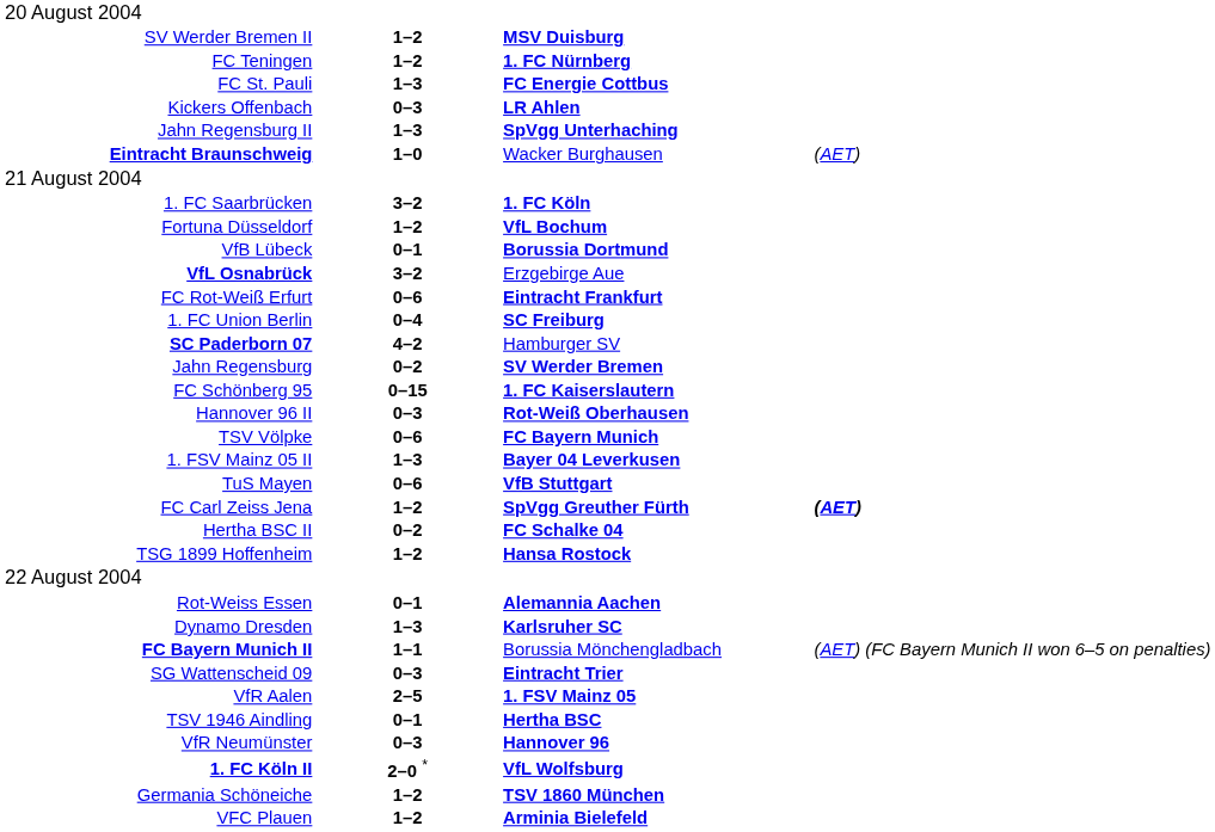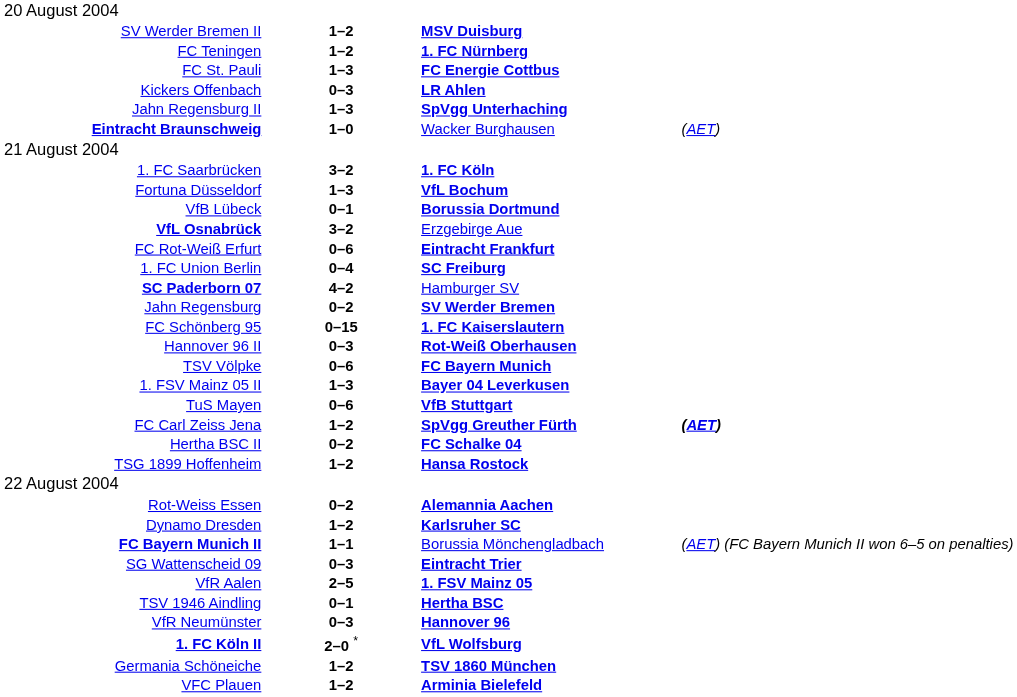 <table width=100% cellspacing=1>
 <tr>
 <th width=20%></th>
 <th width=12%></th>
 <th width=20%></th>
 <th></th>
 </tr>
 <tr>
 <td>20 August 2004</td>
 </tr>
 <tr style=font-size:90%>
 <td align=right><a href='#'>SV Werder Bremen II</a></td>
 <td align=center><strong>1–2</strong></td>
 <td><strong><a href='#'>MSV Duisburg</a></strong></td>
 </tr>
 <tr style=font-size:90%>
 <td align=right><a href='#'>FC Teningen</a></td>
 <td align=center><strong>1–2</strong></td>
 <td><strong><a href='#'>1. FC Nürnberg</a></strong></td>
 </tr>
 <tr style=font-size:90%>
 <td align=right><a href='#'>FC St. Pauli</a></td>
 <td align=center><strong>1–3</strong></td>
 <td><strong><a href='#'>FC Energie Cottbus</a></strong></td>
 </tr>
 <tr style=font-size:90%>
 <td align=right><a href='#'>Kickers Offenbach</a></td>
 <td align=center><strong>0–3</strong></td>
 <td><strong><a href='#'>LR Ahlen</a></strong></td>
 </tr>
 <tr style=font-size:90%>
 <td align=right><a href='#'>Jahn Regensburg II</a></td>
 <td align=center><strong>1–3</strong></td>
 <td><strong><a href='#'>SpVgg Unterhaching</a></strong></td>
 </tr>
 <tr style=font-size:90%>
 <td align=right><strong><a href='#'>Eintracht Braunschweig</a></strong></td>
 <td align=center><strong>1–0</strong></td>
 <td><a href='#'>Wacker Burghausen</a></td>
 <td><em>(<a href='#'>AET</a>)</em></td>
 </tr>
 <tr>
 <td>21 August 2004</td>
 </tr>
 <tr style=font-size:90%>
 <td align=right><a href='#'>1. FC Saarbrücken</a></td>
 <td align=center><strong>3–2</strong></td>
 <td><strong><a href='#'>1. FC Köln</a></strong></td>
 </tr>
 <tr style=font-size:90%>
 <td align=right><a href='#'>Fortuna Düsseldorf</a></td>
-<td align=center><strong>1–2</strong></td>
+<td align=center><strong>1–3</strong></td>
 <td><strong><a href='#'>VfL Bochum</a></strong></td>
 </tr>
 <tr style=font-size:90%>
 <td align=right><a href='#'>VfB Lübeck</a></td>
 <td align=center><strong>0–1</strong></td>
 <td><strong><a href='#'>Borussia Dortmund</a></strong></td>
 </tr>
 <tr style=font-size:90%>
 <td align=right><strong><a href='#'>VfL Osnabrück</a></strong></td>
 <td align=center><strong>3–2</strong></td>
 <td><a href='#'>Erzgebirge Aue</a></td>
 </tr>
 <tr style=font-size:90%>
 <td align=right><a href='#'>FC Rot-Weiß Erfurt</a></td>
 <td align=center><strong>0–6</strong></td>
 <td><strong><a href='#'>Eintracht Frankfurt</a></strong></td>
 </tr>
 <tr style=font-size:90%>
 <td align=right><a href='#'>1. FC Union Berlin</a></td>
 <td align=center><strong>0–4</strong></td>
 <td><strong><a href='#'>SC Freiburg</a></strong></td>
 </tr>
 <tr style=font-size:90%>
 <td align=right><strong><a href='#'>SC Paderborn 07</a></strong></td>
 <td align=center><strong>4–2</strong></td>
 <td><a href='#'>Hamburger SV</a></td>
 </tr>
 <tr style=font-size:90%>
 <td align=right><a href='#'>Jahn Regensburg</a></td>
 <td align=center><strong>0–2</strong></td>
 <td><strong><a href='#'>SV Werder Bremen</a></strong></td>
 </tr>
 <tr style=font-size:90%>
 <td align=right><a href='#'>FC Schönberg 95</a></td>
 <td align=center><strong>0–15</strong></td>
 <td><strong><a href='#'>1. FC Kaiserslautern</a></strong></td>
 </tr>
 <tr style=font-size:90%>
 <td align=right><a href='#'>Hannover 96 II</a></td>
 <td align=center><strong>0–3</strong></td>
 <td><strong><a href='#'>Rot-Weiß Oberhausen</a></strong></td>
 </tr>
 <tr style=font-size:90%>
 <td align=right><a href='#'>TSV Völpke</a></td>
 <td align=center><strong>0–6</strong></td>
 <td><strong><a href='#'>FC Bayern Munich</a></strong></td>
 </tr>
 <tr style=font-size:90%>
 <td align=right><a href='#'>1. FSV Mainz 05 II</a></td>
 <td align=center><strong>1–3</strong></td>
 <td><strong><a href='#'>Bayer 04 Leverkusen</a></strong></td>
 </tr>
 <tr style=font-size:90%>
 <td align=right><a href='#'>TuS Mayen</a></td>
 <td align=center><strong>0–6</strong></td>
 <td><strong><a href='#'>VfB Stuttgart</a></strong></td>
 </tr>
 <tr style=font-size:90%>
 <td align=right><a href='#'>FC Carl Zeiss Jena</a></td>
 <td align=center><strong>1–2</strong></td>
 <td><strong><a href='#'>SpVgg Greuther Fürth</a></strong></td>
 <td><strong><em>(<a href='#'>AET</a>)</em></strong></td>
 </tr>
 <tr style=font-size:90%>
 <td align=right><a href='#'>Hertha BSC II</a></td>
 <td align=center><strong>0–2</strong></td>
 <td><strong><a href='#'>FC Schalke 04</a></strong></td>
 </tr>
 <tr style=font-size:90%>
 <td align=right><a href='#'>TSG 1899 Hoffenheim</a></td>
 <td align=center><strong>1–2</strong></td>
 <td><strong><a href='#'>Hansa Rostock</a></strong></td>
 </tr>
 <tr>
 <td>22 August 2004</td>
 </tr>
 <tr style=font-size:90%>
 <td align=right><a href='#'>Rot-Weiss Essen</a></td>
-<td align=center><strong>0–1</strong></td>
+<td align=center><strong>0–2</strong></td>
 <td><strong><a href='#'>Alemannia Aachen</a></strong></td>
 </tr>
 <tr style=font-size:90%>
 <td align=right><a href='#'>Dynamo Dresden</a></td>
-<td align=center><strong>1–3</strong></td>
+<td align=center><strong>1–2</strong></td>
 <td><strong><a href='#'>Karlsruher SC</a></strong></td>
 </tr>
 <tr style=font-size:90%>
 <td align=right><strong><a href='#'>FC Bayern Munich II</a></strong></td>
 <td align=center><strong>1–1</strong></td>
 <td><a href='#'>Borussia Mönchengladbach</a></td>
 <td><em>(<a href='#'>AET</a>) (FC Bayern Munich II won 6–5 on penalties)</em></td>
 </tr>
 <tr style=font-size:90%>
 <td align=right><a href='#'>SG Wattenscheid 09</a></td>
 <td align=center><strong>0–3</strong></td>
 <td><strong><a href='#'>Eintracht Trier</a></strong></td>
 </tr>
 <tr style=font-size:90%>
 <td align=right><a href='#'>VfR Aalen</a></td>
 <td align=center><strong>2–5</strong></td>
 <td><strong><a href='#'>1. FSV Mainz 05</a></strong></td>
 </tr>
 <tr style=font-size:90%>
 <td align=right><a href='#'>TSV 1946 Aindling</a></td>
 <td align=center><strong>0–1</strong></td>
 <td><strong><a href='#'>Hertha BSC</a></strong></td>
 </tr>
 <tr style=font-size:90%>
 <td align=right><a href='#'>VfR Neumünster</a></td>
 <td align=center><strong>0–3</strong></td>
 <td><strong><a href='#'>Hannover 96</a></strong></td>
 </tr>
 <tr style=font-size:90%>
 <td align=right><strong><a href='#'>1. FC Köln II</a></strong></td>
 <td align=center><strong>2–0</strong> <sup>*</sup></td>
 <td><strong><a href='#'>VfL Wolfsburg</a></strong></td>
 </tr>
 <tr style=font-size:90%>
 <td align=right><a href='#'>Germania Schöneiche</a></td>
 <td align=center><strong>1–2</strong></td>
 <td><strong><a href='#'>TSV 1860 München</a></strong></td>
 </tr>
 <tr style=font-size:90%>
 <td align=right><a href='#'>VFC Plauen</a></td>
 <td align=center><strong>1–2</strong></td>
 <td><strong><a href='#'>Arminia Bielefeld</a></strong></td>
 </tr>
 </table>
